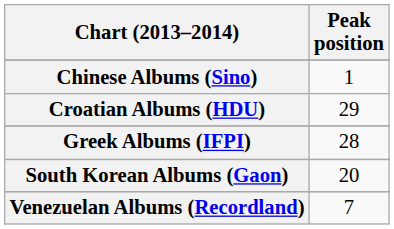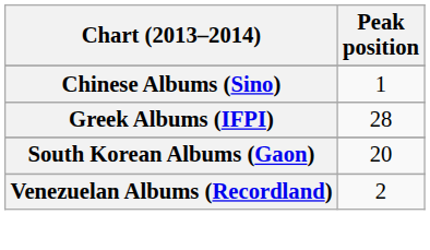 <table class="wikitable sortable plainrowheaders" style="text-align:center">
 <tr>
 <th scope="col">Chart (2013–2014)</th>
 <th scope="col">Peak<br>position</th>
 </tr>
 <tr>
 </tr>
 <tr>
 </tr>
 <tr>
 </tr>
 <tr>
 </tr>
 <tr>
 </tr>
 <tr>
 <th scope="row">Chinese Albums (<a href='#'>Sino</a>)</th>
 <td>1</td>
-</tr>
-<tr>
-<th scope="row">Croatian Albums (<a href='#'>HDU</a>)</th>
-<td>29</td>
 </tr>
 <tr>
 </tr>
 <tr>
 </tr>
 <tr>
 </tr>
 <tr>
 </tr>
 <tr>
 </tr>
 <tr>
 </tr>
 <tr>
 <th scope="row">Greek Albums (<a href='#'>IFPI</a>)</th>
 <td>28</td>
 </tr>
 <tr>
 </tr>
 <tr>
 </tr>
 <tr>
 </tr>
 <tr>
 </tr>
 <tr>
 </tr>
 <tr>
 </tr>
 <tr>
 </tr>
 <tr>
 <th scope="row">South Korean Albums (<a href='#'>Gaon</a>)</th>
 <td>20</td>
 </tr>
 <tr>
 </tr>
 <tr>
 </tr>
 <tr>
 </tr>
 <tr>
 </tr>
 <tr>
 </tr>
 <tr>
 <th scope="row">Venezuelan Albums (<a href='#'>Recordland</a>)</th>
-<td style="text-align:center;">7</td>
+<td style="text-align:center;">2</td>
 </tr>
 </table>
